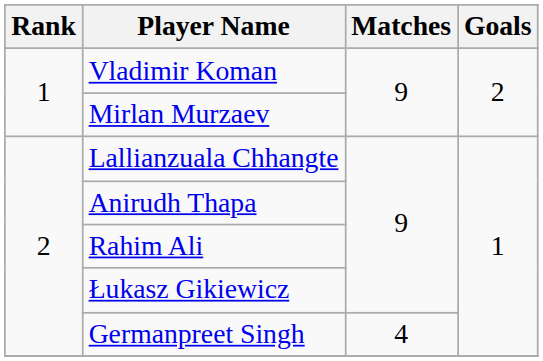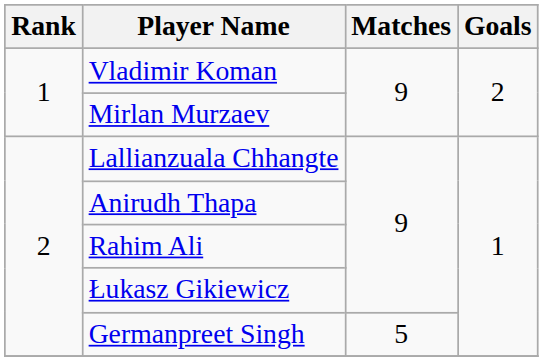 <table class="wikitable" style="text-align: center;">
 <tr>
 <th>Rank</th>
 <th>Player Name</th>
 <th>Matches</th>
 <th>Goals</th>
 </tr>
 <tr>
 <td rowspan="2">1</td>
 <td align="left"> <a href='#'>Vladimir Koman</a></td>
 <td rowspan="2">9</td>
 <td rowspan="2">2</td>
 </tr>
 <tr>
 <td align="left"> <a href='#'>Mirlan Murzaev</a></td>
 </tr>
 <tr>
 <td rowspan="5">2</td>
 <td align="left"> <a href='#'>Lallianzuala Chhangte</a></td>
 <td rowspan="4">9</td>
 <td rowspan="5">1</td>
 </tr>
 <tr>
 <td align="left"> <a href='#'>Anirudh Thapa</a></td>
 </tr>
 <tr>
 <td align="left"> <a href='#'>Rahim Ali</a></td>
 </tr>
 <tr>
 <td align="left"> <a href='#'>Łukasz Gikiewicz</a></td>
 </tr>
 <tr>
 <td align="left"> <a href='#'>Germanpreet Singh</a></td>
-<td>4</td>
+<td>5</td>
 </tr>
 <tr>
 </tr>
 </table>
